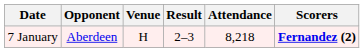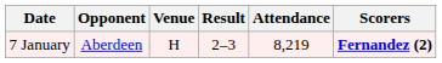 <table class="wikitable sortable" style="font-size:95%; text-align:center">
 <tr>
 <th>Date</th>
 <th>Opponent</th>
 <th>Venue</th>
 <th>Result</th>
 <th>Attendance</th>
 <th>Scorers</th>
 </tr>
 <tr bgcolor = "#FFEEEE">
 <td>7 January</td>
 <td><a href='#'>Aberdeen</a></td>
 <td>H</td>
 <td>2–3</td>
-<td>8,218</td>
+<td>8,219</td>
 <td><strong><a href='#'>Fernandez</a> (2)</strong></td>
 </tr>
 </table>
